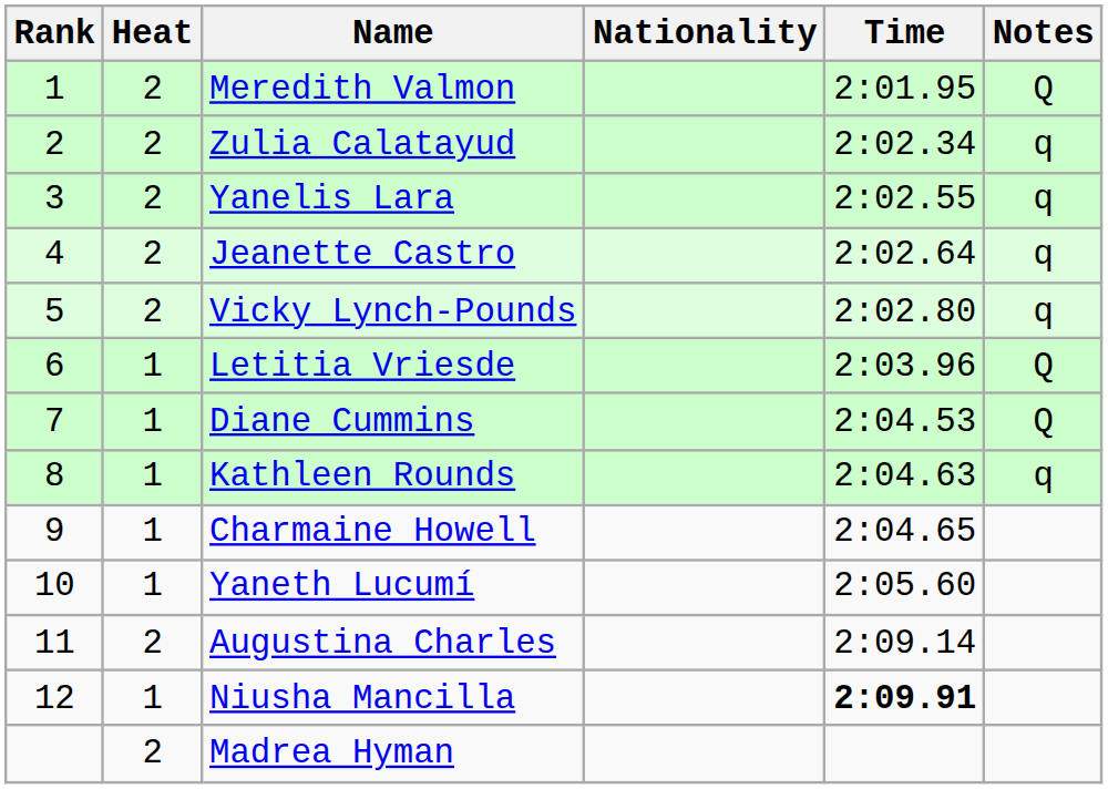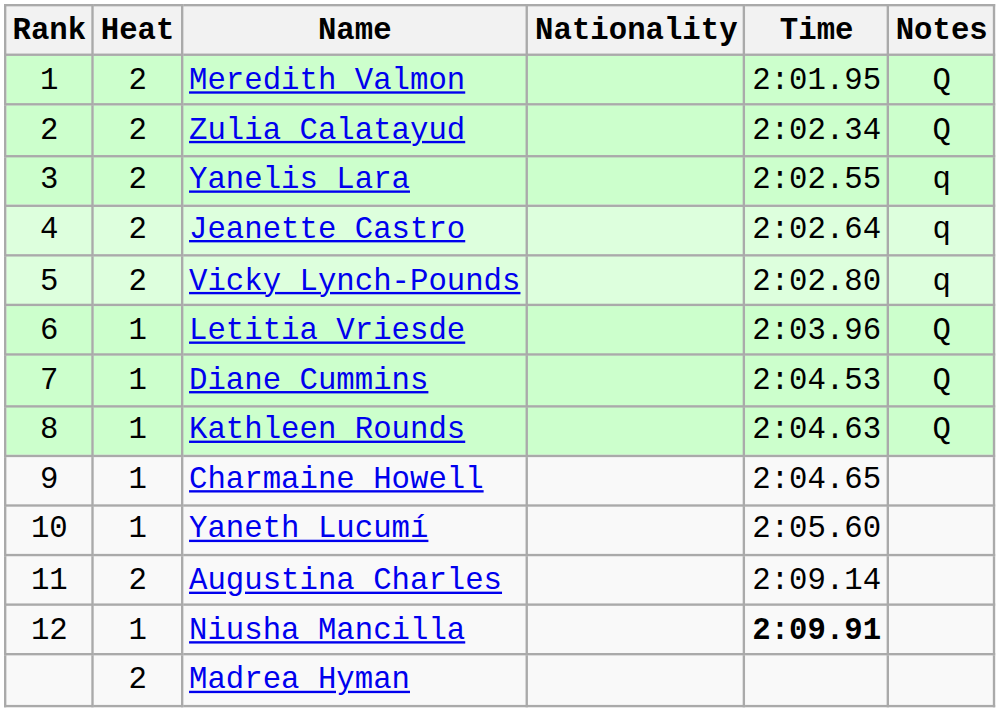 <table class="wikitable sortable" style="text-align:center">
 <tr>
 <th>Rank</th>
 <th>Heat</th>
 <th>Name</th>
 <th>Nationality</th>
 <th>Time</th>
 <th>Notes</th>
 </tr>
 <tr bgcolor=ccffcc>
 <td>1</td>
 <td>2</td>
 <td align=left><a href='#'>Meredith Valmon</a></td>
 <td align=left></td>
 <td>2:01.95</td>
 <td>Q</td>
 </tr>
 <tr bgcolor=ccffcc>
 <td>2</td>
 <td>2</td>
 <td align=left><a href='#'>Zulia Calatayud</a></td>
 <td align=left></td>
 <td>2:02.34</td>
-<td>q</td>
+<td>Q</td>
 </tr>
 <tr bgcolor=ccffcc>
 <td>3</td>
 <td>2</td>
 <td align=left><a href='#'>Yanelis Lara</a></td>
 <td align=left></td>
 <td>2:02.55</td>
 <td>q</td>
 </tr>
 <tr bgcolor=ddffdd>
 <td>4</td>
 <td>2</td>
 <td align=left><a href='#'>Jeanette Castro</a></td>
 <td align=left></td>
 <td>2:02.64</td>
 <td>q</td>
 </tr>
 <tr bgcolor=ddffdd>
 <td>5</td>
 <td>2</td>
 <td align=left><a href='#'>Vicky Lynch-Pounds</a></td>
 <td align=left></td>
 <td>2:02.80</td>
 <td>q</td>
 </tr>
 <tr bgcolor=ccffcc>
 <td>6</td>
 <td>1</td>
 <td align=left><a href='#'>Letitia Vriesde</a></td>
 <td align=left></td>
 <td>2:03.96</td>
 <td>Q</td>
 </tr>
 <tr bgcolor=ccffcc>
 <td>7</td>
 <td>1</td>
 <td align=left><a href='#'>Diane Cummins</a></td>
 <td align=left></td>
 <td>2:04.53</td>
 <td>Q</td>
 </tr>
 <tr bgcolor=ccffcc>
 <td>8</td>
 <td>1</td>
 <td align=left><a href='#'>Kathleen Rounds</a></td>
 <td align=left></td>
 <td>2:04.63</td>
-<td>q</td>
+<td>Q</td>
 </tr>
 <tr>
 <td>9</td>
 <td>1</td>
 <td align=left><a href='#'>Charmaine Howell</a></td>
 <td align=left></td>
 <td>2:04.65</td>
 <td></td>
 </tr>
 <tr>
 <td>10</td>
 <td>1</td>
 <td align=left><a href='#'>Yaneth Lucumí</a></td>
 <td align=left></td>
 <td>2:05.60</td>
 <td></td>
 </tr>
 <tr>
 <td>11</td>
 <td>2</td>
 <td align=left><a href='#'>Augustina Charles</a></td>
 <td align=left></td>
 <td>2:09.14</td>
 <td></td>
 </tr>
 <tr>
 <td>12</td>
 <td>1</td>
 <td align=left><a href='#'>Niusha Mancilla</a></td>
 <td align=left></td>
 <td><strong>2:09.91</strong></td>
 <td></td>
 </tr>
 <tr>
 <td></td>
 <td>2</td>
 <td align=left><a href='#'>Madrea Hyman</a></td>
 <td align=left></td>
 <td></td>
 <td></td>
 </tr>
 </table>
